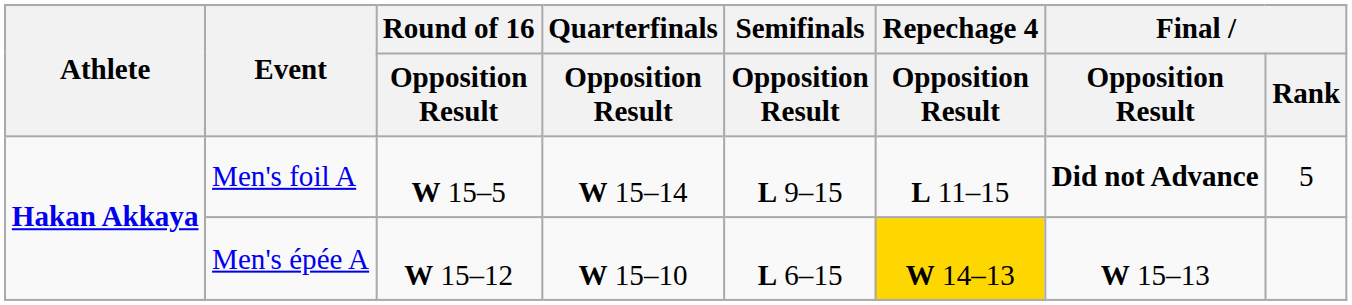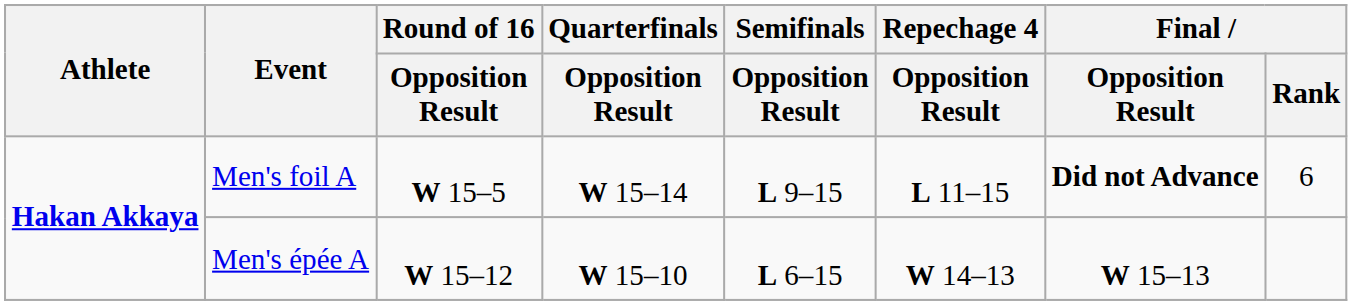 <table class=wikitable style="font-size:90%">
 <tr align=center>
 <th rowspan="2">Athlete</th>
 <th rowspan="2">Event</th>
 <th>Round of 16</th>
 <th>Quarterfinals</th>
 <th>Semifinals</th>
 <th>Repechage 4</th>
 <th colspan="2">Final / </th>
 </tr>
 <tr>
 <th>Opposition<br>Result</th>
 <th>Opposition<br>Result</th>
 <th>Opposition<br>Result</th>
 <th>Opposition<br>Result</th>
 <th>Opposition<br>Result</th>
 <th>Rank</th>
 </tr>
 <tr align=center>
 <td align=left rowspan=2><strong><a href='#'>Hakan Akkaya</a></strong></td>
 <td align=left><a href='#'>Men's foil A</a></td>
 <td><br><strong>W</strong> 15–5</td>
 <td><br><strong>W</strong> 15–14</td>
 <td><br><strong>L</strong> 9–15</td>
 <td><br><strong>L</strong> 11–15</td>
 <td><strong>Did not Advance</strong></td>
-<td>5</td>
+<td>6</td>
 </tr>
 <tr align=center>
 <td align=left><a href='#'>Men's épée  A</a></td>
 <td><br><strong>W</strong> 15–12</td>
 <td><br><strong>W</strong> 15–10</td>
 <td><br><strong>L</strong> 6–15</td>
-<td style="background: gold;"><br><strong>W</strong> 14–13</td>
+<td><br><strong>W</strong> 14–13</td>
 <td><br><strong>W</strong> 15–13</td>
 <td></td>
 </tr>
 </table>
